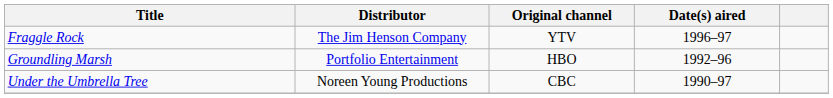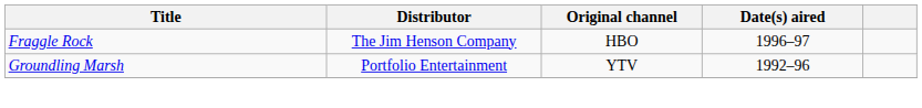 <table class="wikitable plainrowheaders sortable" style="width:75%;text-align:center;">
 <tr>
 <th scope="col" style="width:30%;">Title</th>
 <th scope="col" style="width:20%;">Distributor</th>
 <th scope="col" style="width:15%;">Original channel</th>
 <th scope="col" style="width:15%;">Date(s) aired</th>
 <th class="unsortable" style="width:5%;"></th>
 </tr>
 <tr>
 <td scope="row" style="text-align:left;"><em><a href='#'>Fraggle Rock</a></em></td>
 <td><a href='#'>The Jim Henson Company</a></td>
-<td>YTV</td>
+<td>HBO</td>
 <td>1996–97</td>
 <td></td>
 </tr>
 <tr>
 <td scope="row" style="text-align:left;"><em><a href='#'>Groundling Marsh</a></em></td>
 <td><a href='#'>Portfolio Entertainment</a></td>
-<td>HBO</td>
+<td>YTV</td>
 <td>1992–96</td>
-<td></td>
-</tr>
-<tr>
-<td scope="row" style="text-align:left;"><em><a href='#'>Under the Umbrella Tree</a></em></td>
-<td>Noreen Young Productions</td>
-<td>CBC</td>
-<td>1990–97</td>
 <td></td>
 </tr>
 <tr>
 </tr>
 </table>
